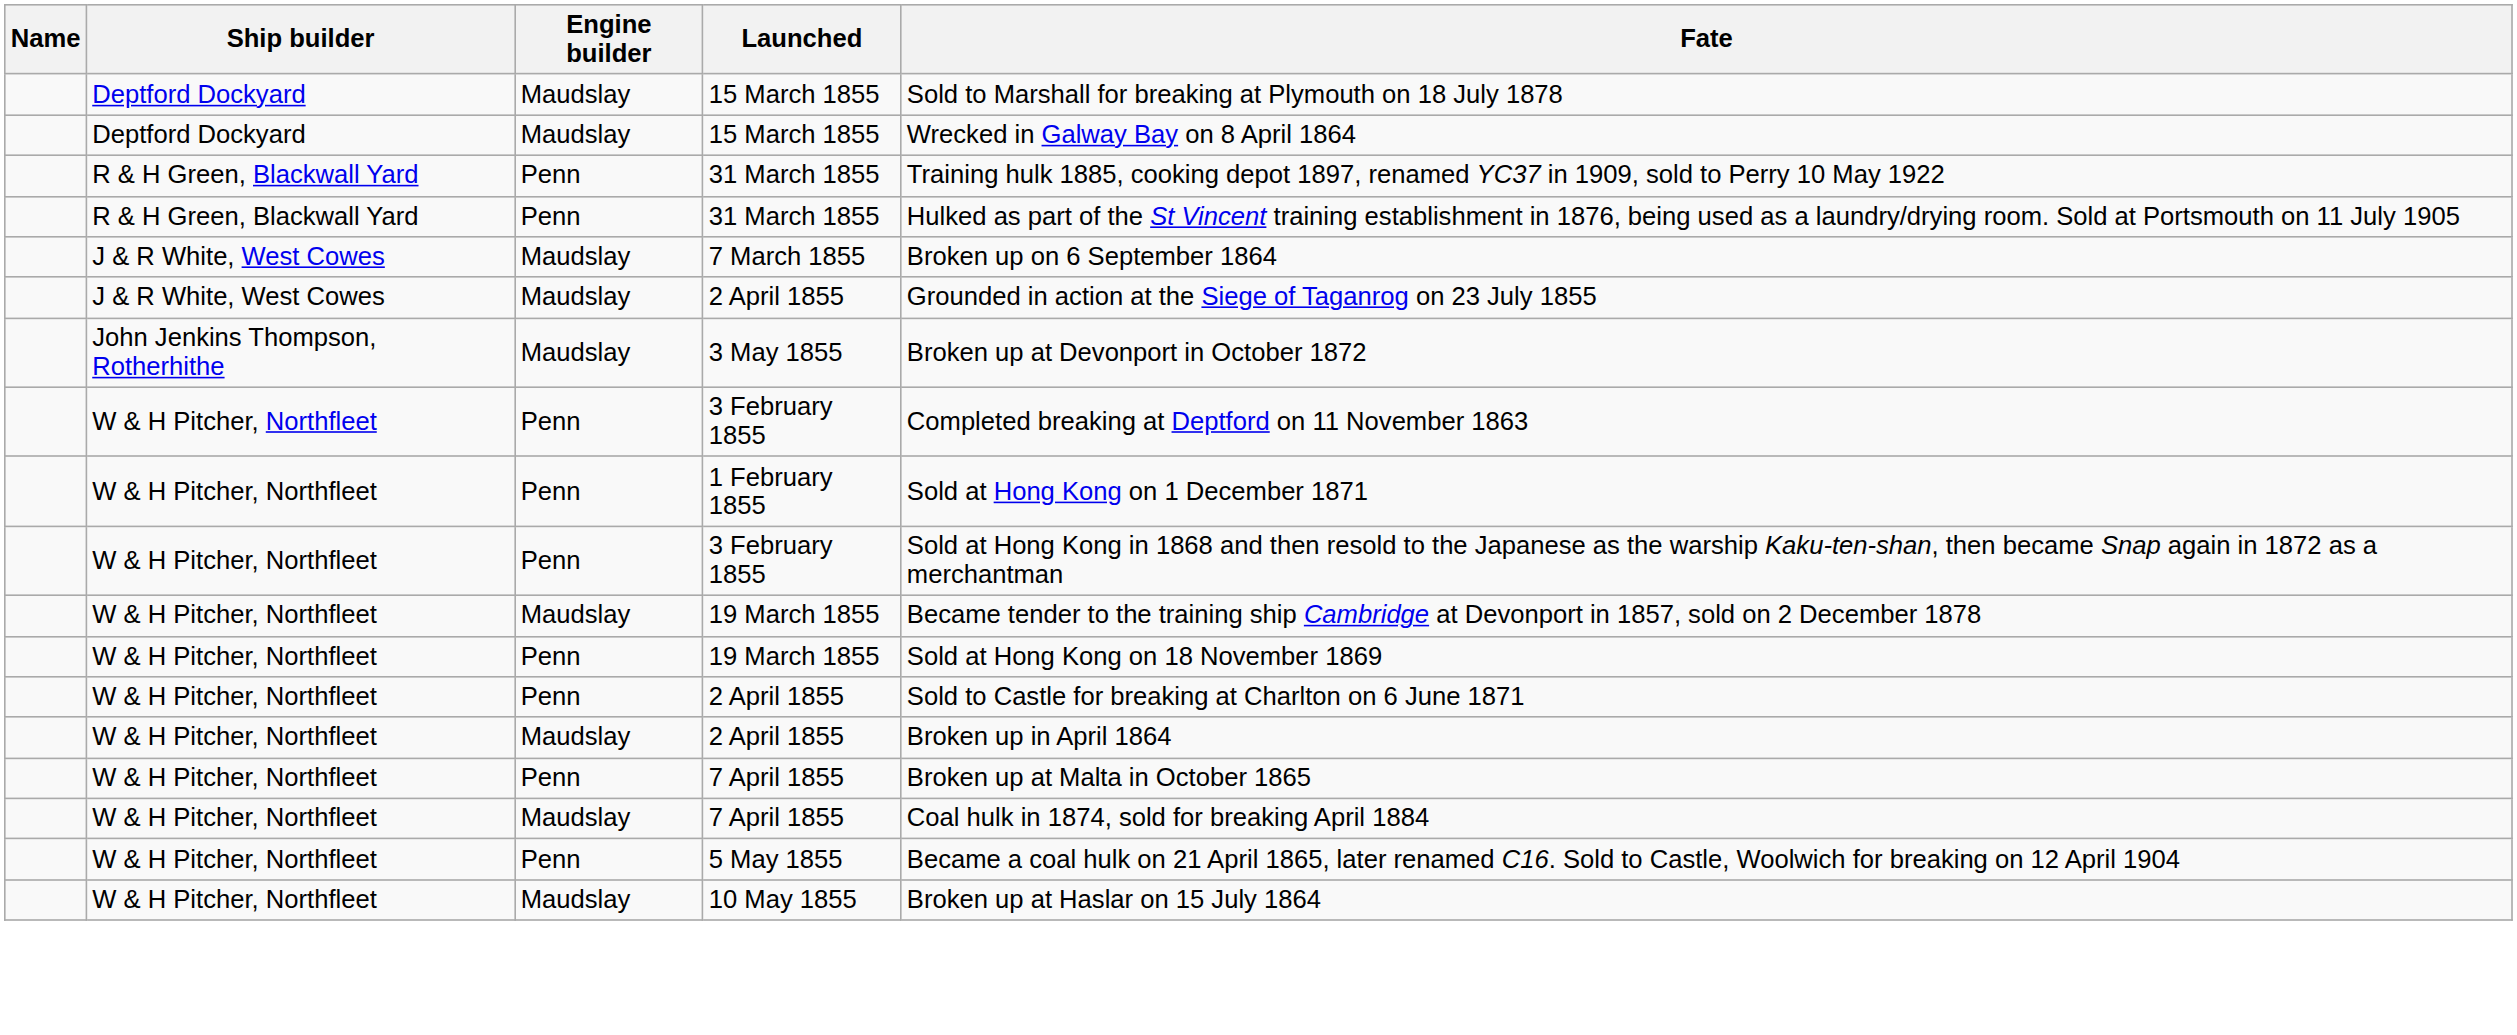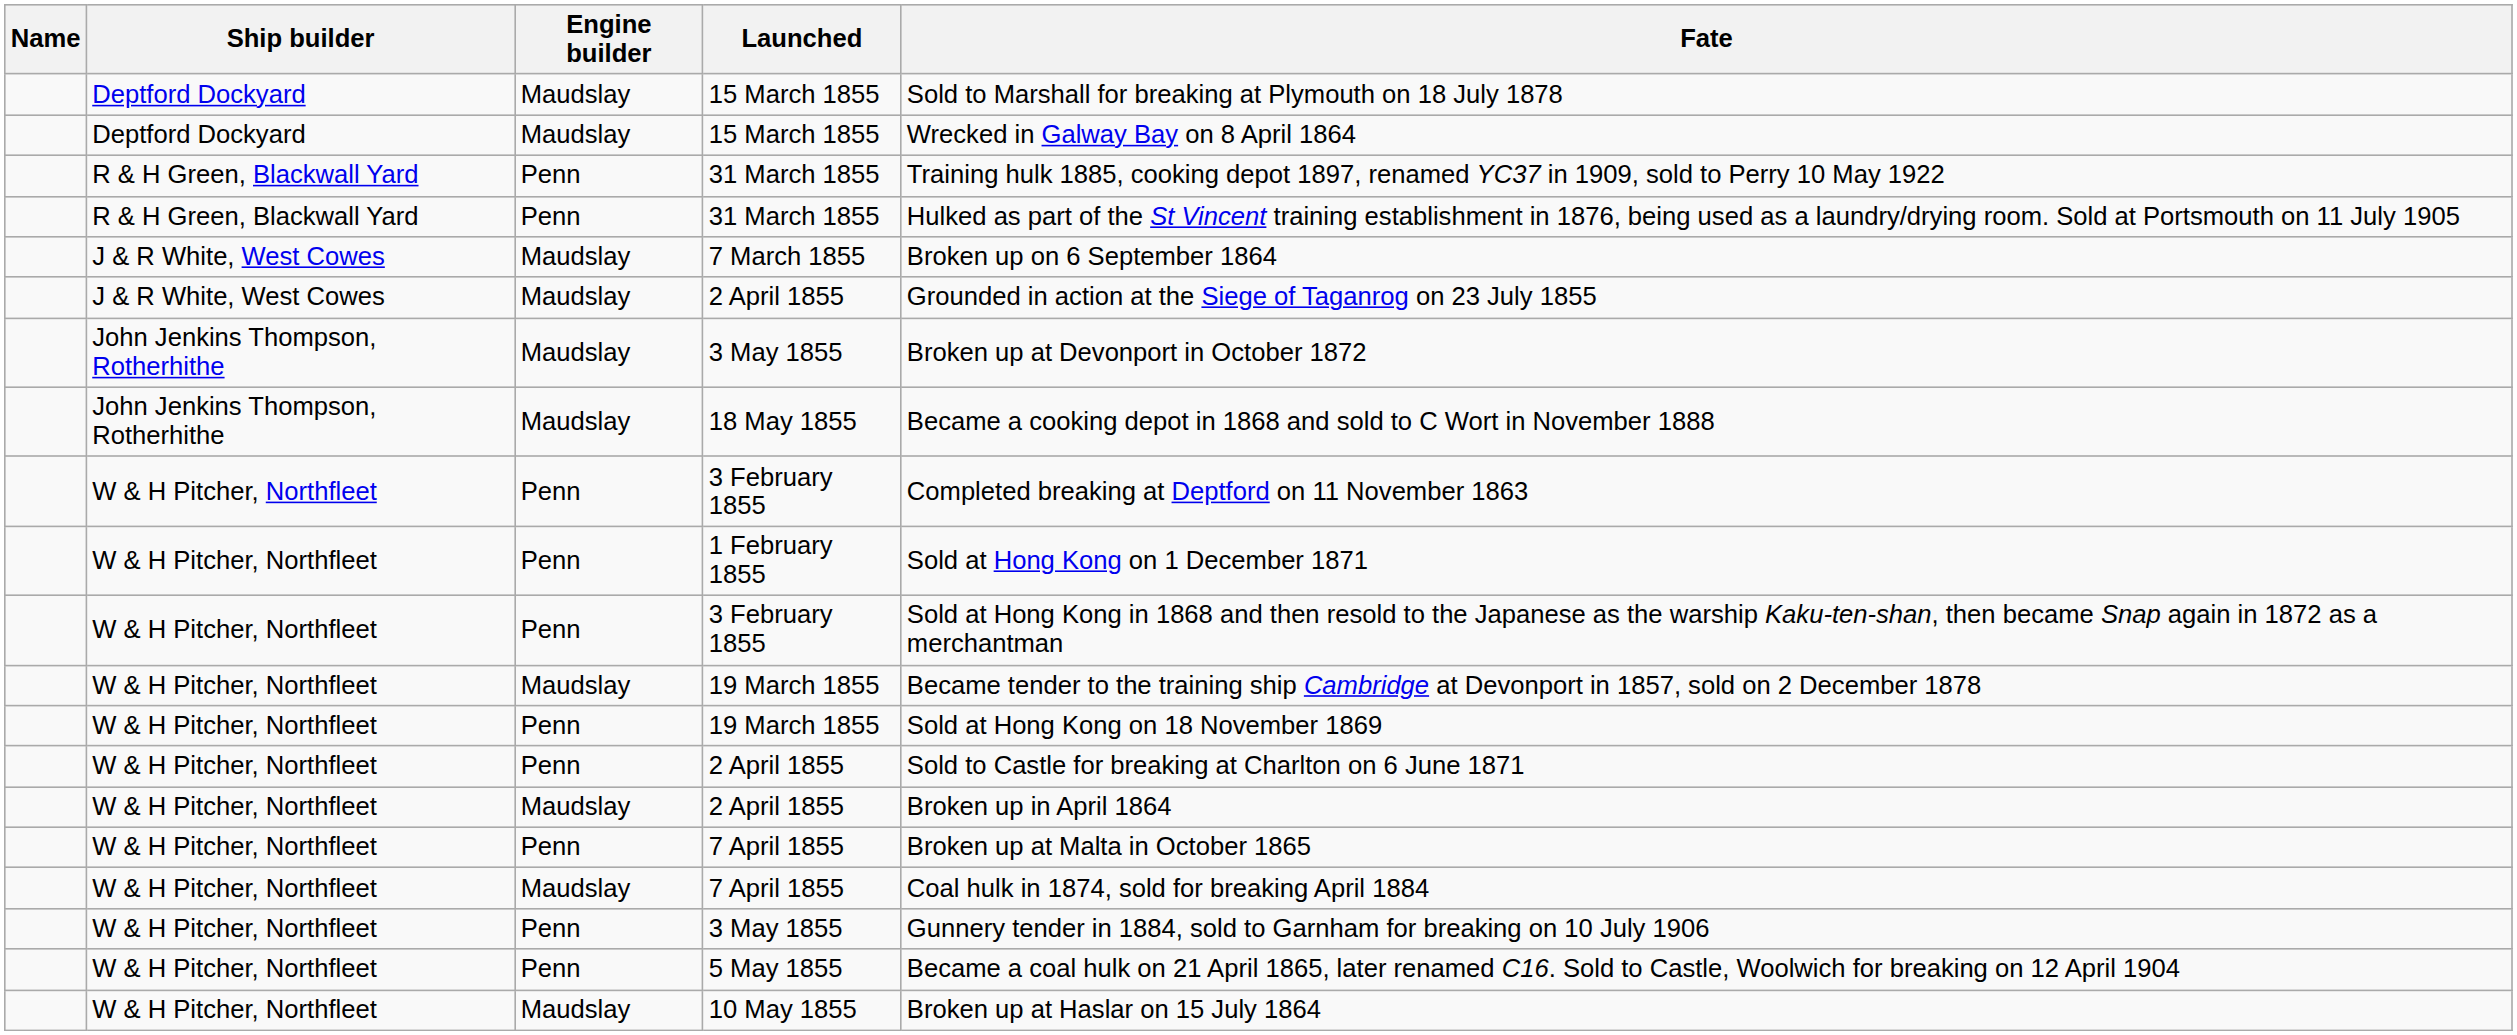 <table class="wikitable" style="text-align:left">
 <tr>
 <th>Name</th>
 <th>Ship builder</th>
 <th>Engine builder</th>
 <th>Launched</th>
 <th>Fate</th>
 </tr>
 <tr>
 <td></td>
 <td><a href='#'>Deptford Dockyard</a></td>
 <td>Maudslay</td>
 <td>15 March 1855</td>
 <td>Sold to Marshall for breaking at Plymouth on 18 July 1878</td>
 </tr>
 <tr>
 <td></td>
 <td>Deptford Dockyard</td>
 <td>Maudslay</td>
 <td>15 March 1855</td>
 <td>Wrecked in <a href='#'>Galway Bay</a> on 8 April 1864</td>
 </tr>
 <tr>
 <td></td>
 <td>R & H Green, <a href='#'>Blackwall Yard</a></td>
 <td>Penn</td>
 <td>31 March 1855</td>
 <td>Training hulk 1885, cooking depot 1897, renamed <em>YC37</em> in 1909, sold to Perry 10 May 1922</td>
 </tr>
 <tr>
 <td></td>
 <td>R & H Green, Blackwall Yard</td>
 <td>Penn</td>
 <td>31 March 1855</td>
 <td>Hulked as part of the <a href='#'><em>St Vincent</em></a> training establishment in 1876, being used as a laundry/drying room. Sold at Portsmouth on 11 July 1905</td>
 </tr>
 <tr>
 <td></td>
 <td>J & R White, <a href='#'>West Cowes</a></td>
 <td>Maudslay</td>
 <td>7 March 1855</td>
 <td>Broken up on 6 September 1864</td>
 </tr>
 <tr>
 <td></td>
 <td>J & R White, West Cowes</td>
 <td>Maudslay</td>
 <td>2 April 1855</td>
 <td>Grounded in action at the <a href='#'>Siege of Taganrog</a> on 23 July 1855</td>
 </tr>
 <tr>
 <td></td>
 <td>John Jenkins Thompson, <a href='#'>Rotherhithe</a></td>
 <td>Maudslay</td>
 <td>3 May 1855</td>
 <td>Broken up at Devonport in October 1872</td>
+</tr>
+<tr>
+<td></td>
+<td>John Jenkins Thompson, Rotherhithe</td>
+<td>Maudslay</td>
+<td>18 May 1855</td>
+<td>Became a cooking depot in 1868 and sold to C Wort in November 1888</td>
 </tr>
 <tr>
 <td></td>
 <td>W & H Pitcher, <a href='#'>Northfleet</a></td>
 <td>Penn</td>
 <td>3 February 1855</td>
 <td>Completed breaking at <a href='#'>Deptford</a> on 11 November 1863</td>
 </tr>
 <tr>
 <td></td>
 <td>W & H Pitcher, Northfleet</td>
 <td>Penn</td>
 <td>1 February 1855</td>
 <td>Sold at <a href='#'>Hong Kong</a> on 1 December 1871</td>
 </tr>
 <tr>
 <td></td>
 <td>W & H Pitcher, Northfleet</td>
 <td>Penn</td>
 <td>3 February 1855</td>
 <td>Sold  at Hong Kong in 1868 and then resold to the Japanese as the warship <em>Kaku-ten-shan</em>, then became <em>Snap</em> again in 1872 as a merchantman</td>
 </tr>
 <tr>
 <td></td>
 <td>W & H Pitcher, Northfleet</td>
 <td>Maudslay</td>
 <td>19 March 1855</td>
 <td>Became tender to the training ship <a href='#'><em>Cambridge</em></a> at Devonport in 1857, sold on 2 December 1878</td>
 </tr>
 <tr>
 <td></td>
 <td>W & H Pitcher, Northfleet</td>
 <td>Penn</td>
 <td>19 March 1855</td>
 <td>Sold at Hong Kong on 18 November 1869</td>
 </tr>
 <tr>
 <td></td>
 <td>W & H Pitcher, Northfleet</td>
 <td>Penn</td>
 <td>2 April 1855</td>
 <td>Sold to Castle for breaking at Charlton on 6 June 1871</td>
 </tr>
 <tr>
 <td></td>
 <td>W & H Pitcher, Northfleet</td>
 <td>Maudslay</td>
 <td>2 April 1855</td>
 <td>Broken up in April 1864</td>
 </tr>
 <tr>
 <td></td>
 <td>W & H Pitcher, Northfleet</td>
 <td>Penn</td>
 <td>7 April 1855</td>
 <td>Broken up at Malta in October 1865</td>
 </tr>
 <tr>
 <td></td>
 <td>W & H Pitcher, Northfleet</td>
 <td>Maudslay</td>
 <td>7 April 1855</td>
 <td>Coal hulk in 1874, sold for breaking April 1884</td>
 </tr>
 <tr>
 <td></td>
 <td>W & H Pitcher, Northfleet</td>
 <td>Penn</td>
+<td>3 May 1855</td>
+<td>Gunnery tender in 1884, sold to Garnham for breaking on 10 July 1906</td>
+</tr>
+<tr>
+<td></td>
+<td>W & H Pitcher, Northfleet</td>
+<td>Penn</td>
 <td>5 May 1855</td>
 <td>Became a coal hulk on 21 April 1865, later renamed <em>C16</em>. Sold to Castle, Woolwich for breaking on 12 April 1904</td>
 </tr>
 <tr>
 <td></td>
 <td>W & H Pitcher, Northfleet</td>
 <td>Maudslay</td>
 <td>10 May 1855</td>
 <td>Broken up at Haslar on 15 July 1864</td>
 </tr>
 </table>
